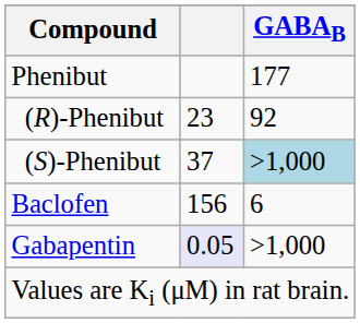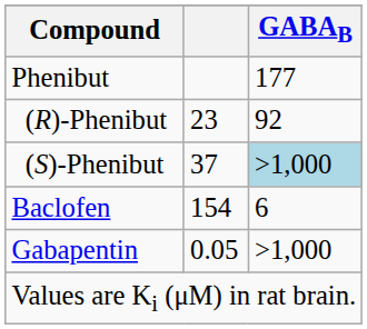 <table class="wikitable floatright">
 <tr>
 </tr>
 <tr>
 <th>Compound</th>
 <th><a href='#'></a></th>
 <th><a href='#'>GABA<sub>B</sub></a></th>
 </tr>
 <tr>
 <td>Phenibut</td>
 <td></td>
 <td>177</td>
 </tr>
 <tr>
 <td>  (<em>R</em>)-Phenibut</td>
 <td>23</td>
 <td>92</td>
 </tr>
 <tr>
 <td>  (<em>S</em>)-Phenibut</td>
 <td>37</td>
 <td style="background: lightblue;">>1,000</td>
 </tr>
 <tr>
 <td><a href='#'>Baclofen</a></td>
-<td>156</td>
+<td>154</td>
 <td>6</td>
 </tr>
 <tr>
 <td><a href='#'>Gabapentin</a></td>
-<td style="background: lavender;">0.05</td>
+<td>0.05</td>
 <td>>1,000</td>
 </tr>
 <tr class="sortbottom">
 <td colspan="3">Values are K<sub>i</sub> (μM) in rat brain.</td>
 </tr>
 </table>
